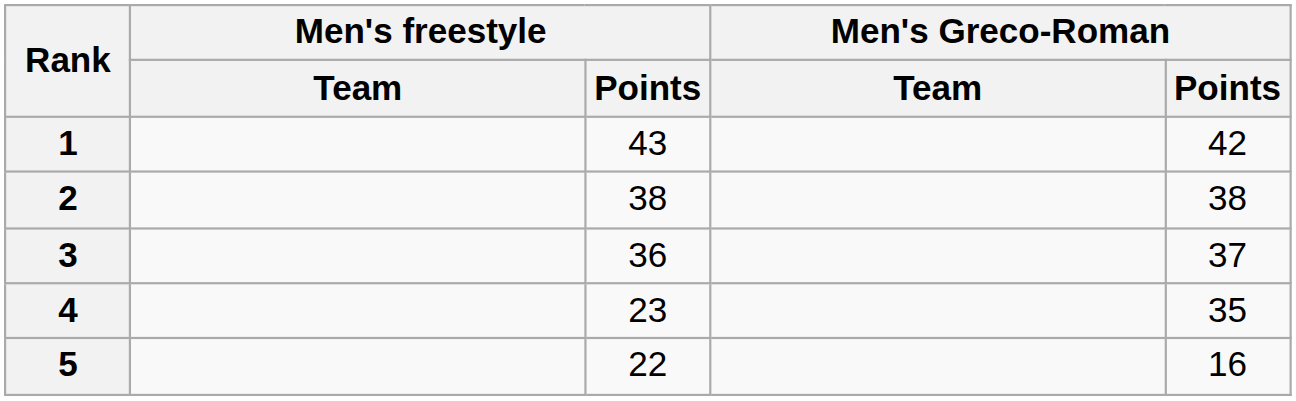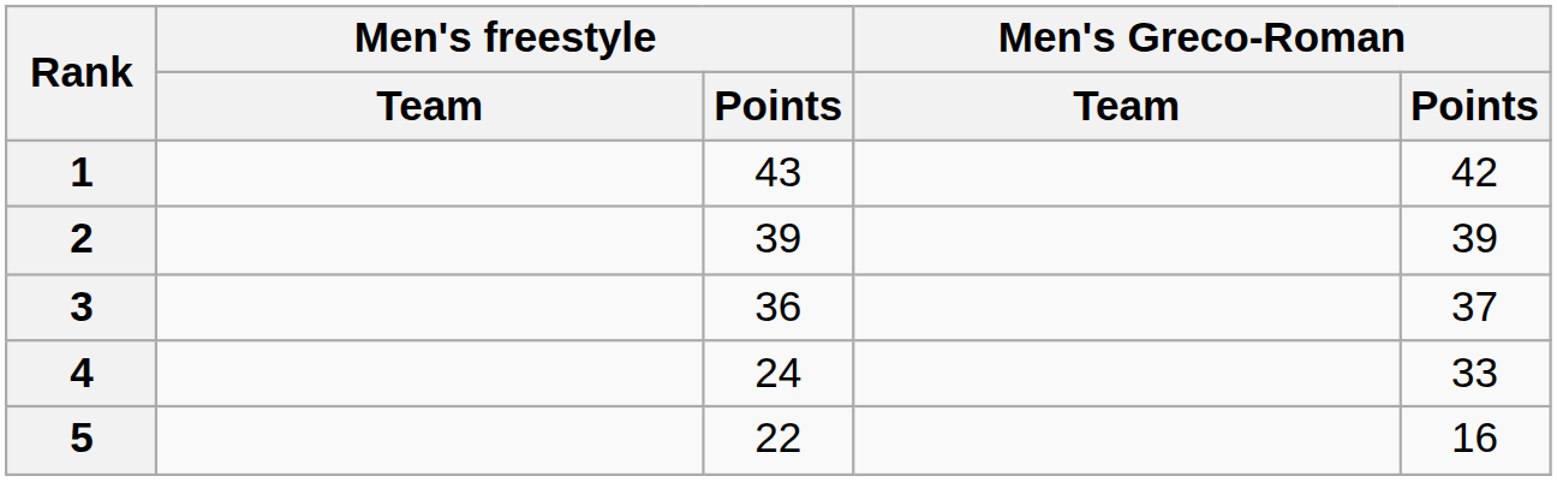 <table class="wikitable" style="text-align:center;">
 <tr>
 <th width=50 rowspan="2">Rank</th>
 <th colspan="2">Men's freestyle</th>
 <th colspan="2">Men's Greco-Roman</th>
 </tr>
 <tr>
 <th width=200>Team</th>
 <th width=50>Points</th>
 <th width=200>Team</th>
 <th width=50>Points</th>
 </tr>
 <tr>
 <th>1</th>
 <td align=left></td>
 <td>43</td>
 <td align=left></td>
 <td>42</td>
 </tr>
 <tr>
 <th>2</th>
 <td align=left></td>
-<td>38</td>
+<td>39</td>
 <td align=left></td>
-<td>38</td>
+<td>39</td>
 </tr>
 <tr>
 <th>3</th>
 <td align=left></td>
 <td>36</td>
 <td align=left></td>
 <td>37</td>
 </tr>
 <tr>
 <th>4</th>
 <td align=left></td>
-<td>23</td>
+<td>24</td>
 <td align=left></td>
-<td>35</td>
+<td>33</td>
 </tr>
 <tr>
 <th>5</th>
 <td align=left></td>
 <td>22</td>
 <td align=left></td>
 <td>16</td>
 </tr>
 </table>
